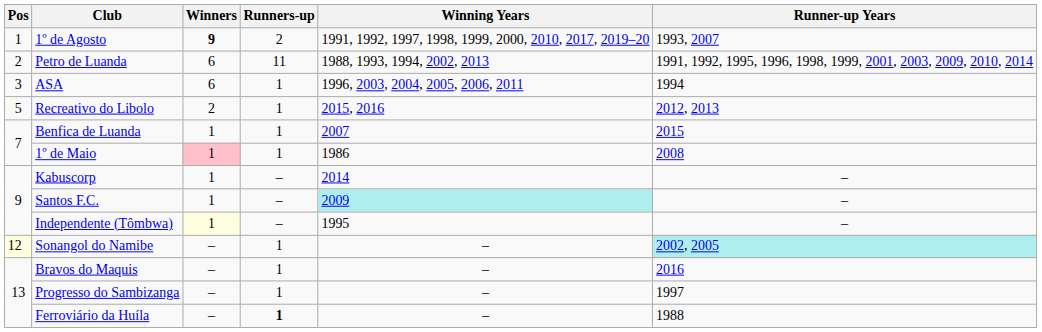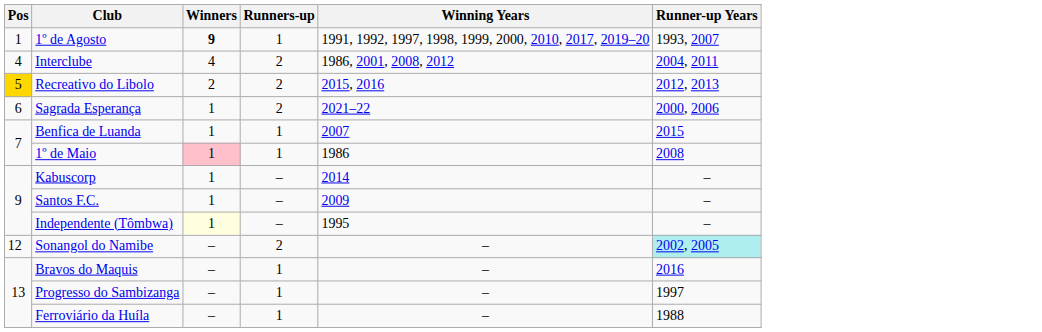 <table class="wikitable" style="font-size:90%;">
 <tr>
 <th>Pos</th>
 <th>Club</th>
 <th>Winners</th>
 <th>Runners-up</th>
 <th>Winning Years</th>
 <th>Runner-up Years</th>
 </tr>
 <tr>
 <td align=center>1</td>
 <td><a href='#'>1º de Agosto</a></td>
 <td align=center><strong>9</strong></td>
-<td align=center>2</td>
+<td align=center>1</td>
 <td>1991, 1992, 1997, 1998, 1999, 2000, <a href='#'>2010</a>, <a href='#'>2017</a>, <a href='#'>2019–20</a></td>
 <td>1993, <a href='#'>2007</a></td>
 </tr>
 <tr>
+<td align=center>4</td>
+<td><a href='#'>Interclube</a></td>
+<td align=center>4</td>
 <td align=center>2</td>
-<td><a href='#'>Petro de Luanda</a></td>
-<td align=center>6</td>
-<td align=center>11</td>
-<td>1988, 1993, 1994, <a href='#'>2002</a>, <a href='#'>2013</a></td>
-<td>1991, 1992, 1995, 1996, 1998, 1999, <a href='#'>2001</a>, <a href='#'>2003</a>, <a href='#'>2009</a>, <a href='#'>2010</a>, <a href='#'>2014</a></td>
+<td>1986, <a href='#'>2001</a>, <a href='#'>2008</a>, <a href='#'>2012</a></td>
+<td><a href='#'>2004</a>, <a href='#'>2011</a></td>
 </tr>
 <tr>
-<td align=center>3</td>
-<td><a href='#'>ASA</a></td>
-<td align=center>6</td>
-<td align=center>1</td>
-<td>1996, <a href='#'>2003</a>, <a href='#'>2004</a>, <a href='#'>2005</a>, <a href='#'>2006</a>, <a href='#'>2011</a></td>
-<td>1994</td>
+<td align=center style="background: gold;">5</td>
+<td><a href='#'>Recreativo do Libolo</a></td>
+<td align=center>2</td>
+<td align=center>2</td>
+<td><a href='#'>2015</a>, <a href='#'>2016</a></td>
+<td><a href='#'>2012</a>, <a href='#'>2013</a></td>
 </tr>
 <tr>
-<td align=center>5</td>
-<td><a href='#'>Recreativo do Libolo</a></td>
+<td align=center>6</td>
+<td><a href='#'>Sagrada Esperança</a></td>
+<td align=center>1</td>
 <td align=center>2</td>
-<td align=center>1</td>
-<td><a href='#'>2015</a>, <a href='#'>2016</a></td>
-<td><a href='#'>2012</a>, <a href='#'>2013</a></td>
+<td><a href='#'>2021–22</a></td>
+<td><a href='#'>2000</a>, <a href='#'>2006</a></td>
 </tr>
 <tr>
 <td align=center rowspan=2>7</td>
 <td><a href='#'>Benfica de Luanda</a></td>
 <td align=center>1</td>
 <td align=center>1</td>
 <td><a href='#'>2007</a></td>
 <td><a href='#'>2015</a></td>
 </tr>
 <tr>
 <td><a href='#'>1º de Maio</a></td>
 <td align=center style="background: pink;">1</td>
 <td align=center>1</td>
 <td>1986</td>
 <td><a href='#'>2008</a></td>
 </tr>
 <tr>
 <td align=center rowspan=3>9</td>
 <td><a href='#'>Kabuscorp</a></td>
 <td align=center>1</td>
 <td align=center>–</td>
 <td><a href='#'>2014</a></td>
 <td align=center>–</td>
 </tr>
 <tr>
 <td><a href='#'>Santos F.C.</a></td>
 <td align=center>1</td>
 <td align=center>–</td>
-<td style="background: paleturquoise;"><a href='#'>2009</a></td>
+<td><a href='#'>2009</a></td>
 <td align=center>–</td>
 </tr>
 <tr>
 <td><a href='#'>Independente (Tômbwa)</a></td>
 <td align=center style="background: lightyellow;">1</td>
 <td align=center>–</td>
 <td>1995</td>
 <td align=center>–</td>
 </tr>
 <tr>
-<td style="background: lightyellow;">12</td>
+<td>12</td>
 <td><a href='#'>Sonangol do Namibe</a></td>
 <td align=center>–</td>
-<td align=center>1</td>
+<td align=center>2</td>
 <td align=center>–</td>
 <td style="background: paleturquoise;"><a href='#'>2002</a>, <a href='#'>2005</a></td>
 </tr>
 <tr>
 <td align=center rowspan=3>13</td>
 <td><a href='#'>Bravos do Maquis</a></td>
 <td align=center>–</td>
 <td align=center>1</td>
 <td align=center>–</td>
 <td><a href='#'>2016</a></td>
 </tr>
 <tr>
 <td><a href='#'>Progresso do Sambizanga</a></td>
 <td align=center>–</td>
 <td align=center>1</td>
 <td align=center>–</td>
 <td>1997</td>
 </tr>
 <tr>
 <td><a href='#'>Ferroviário da Huíla</a></td>
 <td align=center>–</td>
-<td align=center><strong>1</strong></td>
+<td align=center>1</td>
 <td align=center>–</td>
 <td>1988</td>
 </tr>
 </table>
